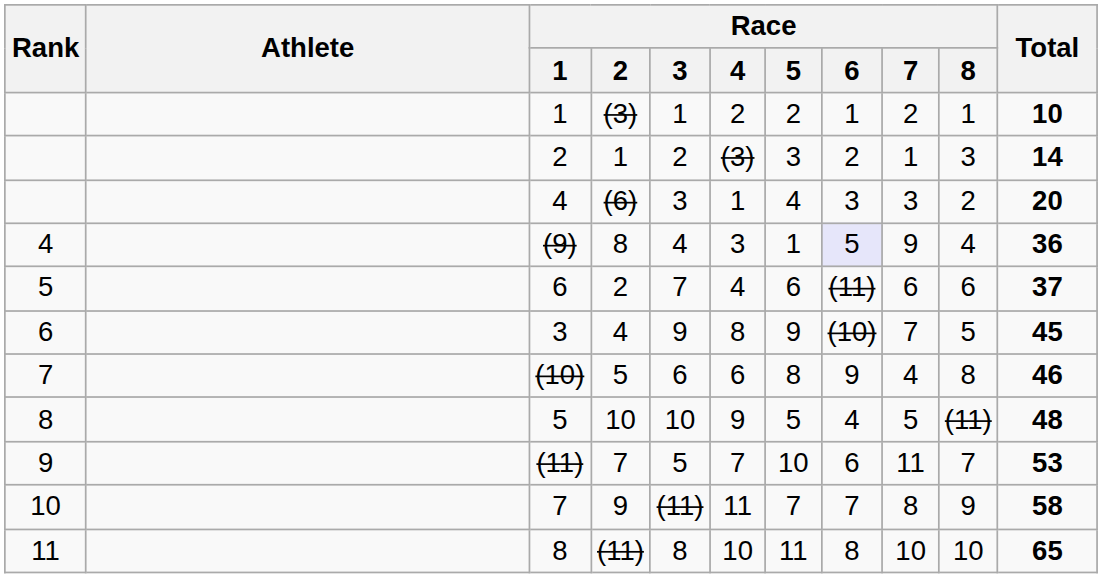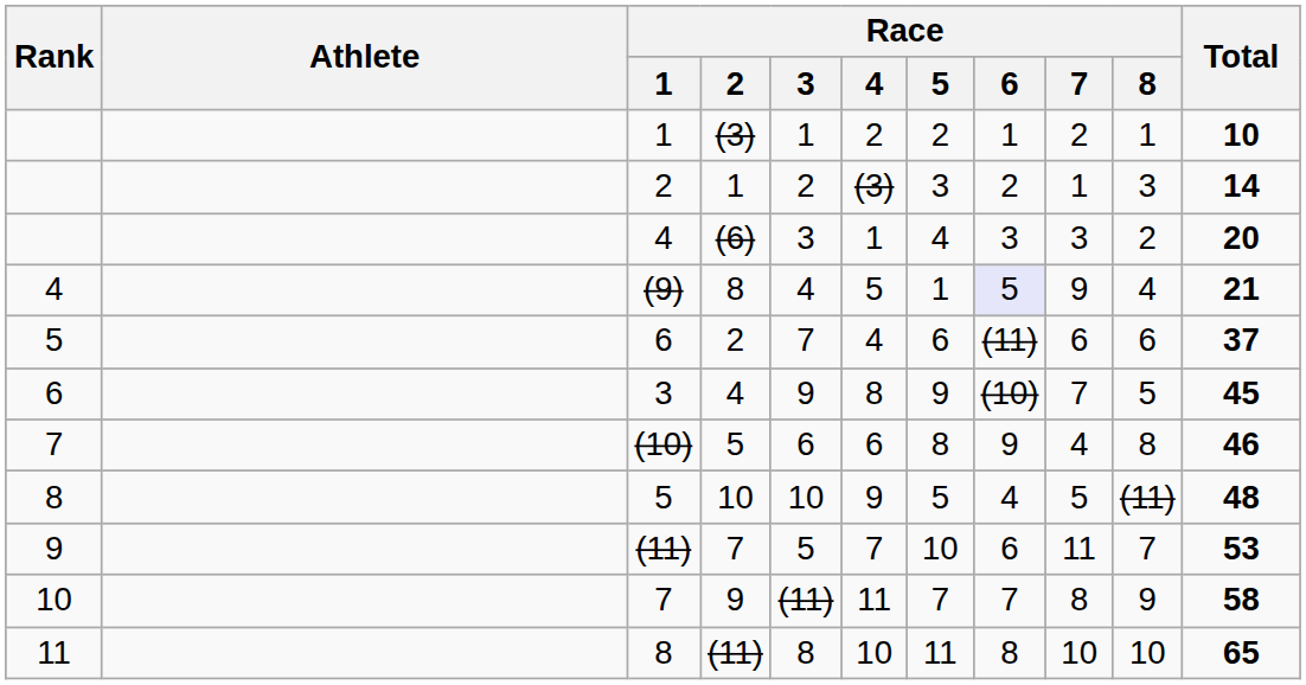 <table class="wikitable" style="text-align:center">
 <tr>
 <th rowspan="2" width=40>Rank</th>
 <th rowspan="2" width=250>Athlete</th>
 <th colspan="8">Race</th>
 <th rowspan="2" width=50>Total</th>
 </tr>
 <tr>
 <th width=25>1</th>
 <th width=25>2</th>
 <th width=25>3</th>
 <th width=25>4</th>
 <th width=25>5</th>
 <th width=25>6</th>
 <th width=25>7</th>
 <th width=25>8</th>
 </tr>
 <tr>
 <td></td>
 <td align=left></td>
 <td>1</td>
 <td><s>(3)</s></td>
 <td>1</td>
 <td>2</td>
 <td>2</td>
 <td>1</td>
 <td>2</td>
 <td>1</td>
 <td><strong>10</strong></td>
 </tr>
 <tr>
 <td></td>
 <td align=left></td>
 <td>2</td>
 <td>1</td>
 <td>2</td>
 <td><s>(3)</s></td>
 <td>3</td>
 <td>2</td>
 <td>1</td>
 <td>3</td>
 <td><strong>14</strong></td>
 </tr>
 <tr>
 <td></td>
 <td align=left></td>
 <td>4</td>
 <td><s>(6)</s></td>
 <td>3</td>
 <td>1</td>
 <td>4</td>
 <td>3</td>
 <td>3</td>
 <td>2</td>
 <td><strong>20</strong></td>
 </tr>
 <tr>
 <td>4</td>
 <td align=left></td>
 <td><s>(9)</s></td>
 <td>8</td>
 <td>4</td>
-<td>3</td>
+<td>5</td>
 <td>1</td>
 <td style="background: lavender;">5</td>
 <td>9</td>
 <td>4</td>
-<td><strong>36</strong></td>
+<td><strong>21</strong></td>
 </tr>
 <tr>
 <td>5</td>
 <td align=left></td>
 <td>6</td>
 <td>2</td>
 <td>7</td>
 <td>4</td>
 <td>6</td>
 <td><s>(11)</s></td>
 <td>6</td>
 <td>6</td>
 <td><strong>37</strong></td>
 </tr>
 <tr>
 <td>6</td>
 <td align=left></td>
 <td>3</td>
 <td>4</td>
 <td>9</td>
 <td>8</td>
 <td>9</td>
 <td><s>(10)</s></td>
 <td>7</td>
 <td>5</td>
 <td><strong>45</strong></td>
 </tr>
 <tr>
 <td>7</td>
 <td align=left></td>
 <td><s>(10)</s></td>
 <td>5</td>
 <td>6</td>
 <td>6</td>
 <td>8</td>
 <td>9</td>
 <td>4</td>
 <td>8</td>
 <td><strong>46</strong></td>
 </tr>
 <tr>
 <td>8</td>
 <td align=left></td>
 <td>5</td>
 <td>10</td>
 <td>10</td>
 <td>9</td>
 <td>5</td>
 <td>4</td>
 <td>5</td>
 <td><s>(11)</s></td>
 <td><strong>48</strong></td>
 </tr>
 <tr>
 <td>9</td>
 <td align=left></td>
 <td><s>(11)</s></td>
 <td>7</td>
 <td>5</td>
 <td>7</td>
 <td>10</td>
 <td>6</td>
 <td>11</td>
 <td>7</td>
 <td><strong>53</strong></td>
 </tr>
 <tr>
 <td>10</td>
 <td align=left></td>
 <td>7</td>
 <td>9</td>
 <td><s>(11)</s></td>
 <td>11</td>
 <td>7</td>
 <td>7</td>
 <td>8</td>
 <td>9</td>
 <td><strong>58</strong></td>
 </tr>
 <tr>
 <td>11</td>
 <td align=left></td>
 <td>8</td>
 <td><s>(11)</s></td>
 <td>8</td>
 <td>10</td>
 <td>11</td>
 <td>8</td>
 <td>10</td>
 <td>10</td>
 <td><strong>65</strong></td>
 </tr>
 </table>
